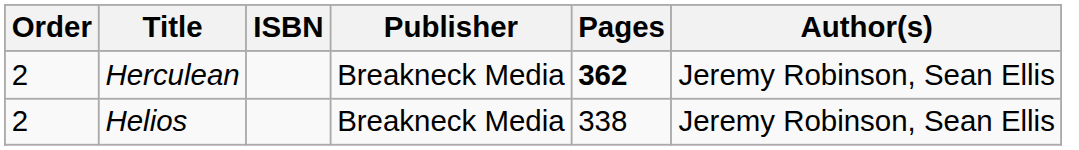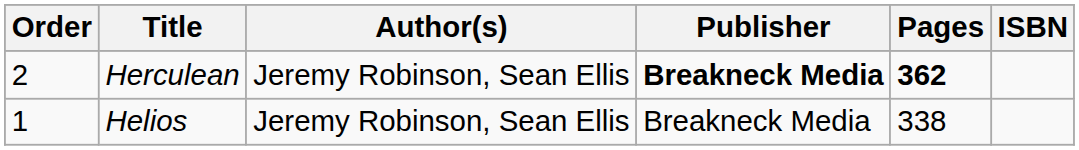 <table class="wikitable sortable">
 <tr>
 <th>Order</th>
 <th>Title</th>
-<th>ISBN</th>
+<th>Author(s)</th>
 <th>Publisher</th>
 <th>Pages</th>
-<th>Author(s)</th>
+<th>ISBN</th>
 </tr>
 <tr>
 <td>2</td>
 <td><em>Herculean</em></td>
+<td>Jeremy Robinson, Sean Ellis</td>
+<td><strong>Breakneck Media</strong></td>
+<td><strong>362</strong></td>
 <td></td>
-<td>Breakneck Media</td>
-<td><strong>362</strong></td>
-<td>Jeremy Robinson, Sean Ellis</td>
 </tr>
 <tr>
-<td>2</td>
+<td>1</td>
 <td><em>Helios</em></td>
-<td></td>
+<td>Jeremy Robinson, Sean Ellis</td>
 <td>Breakneck Media</td>
 <td>338</td>
-<td>Jeremy Robinson, Sean Ellis</td>
+<td></td>
 </tr>
 </table>
